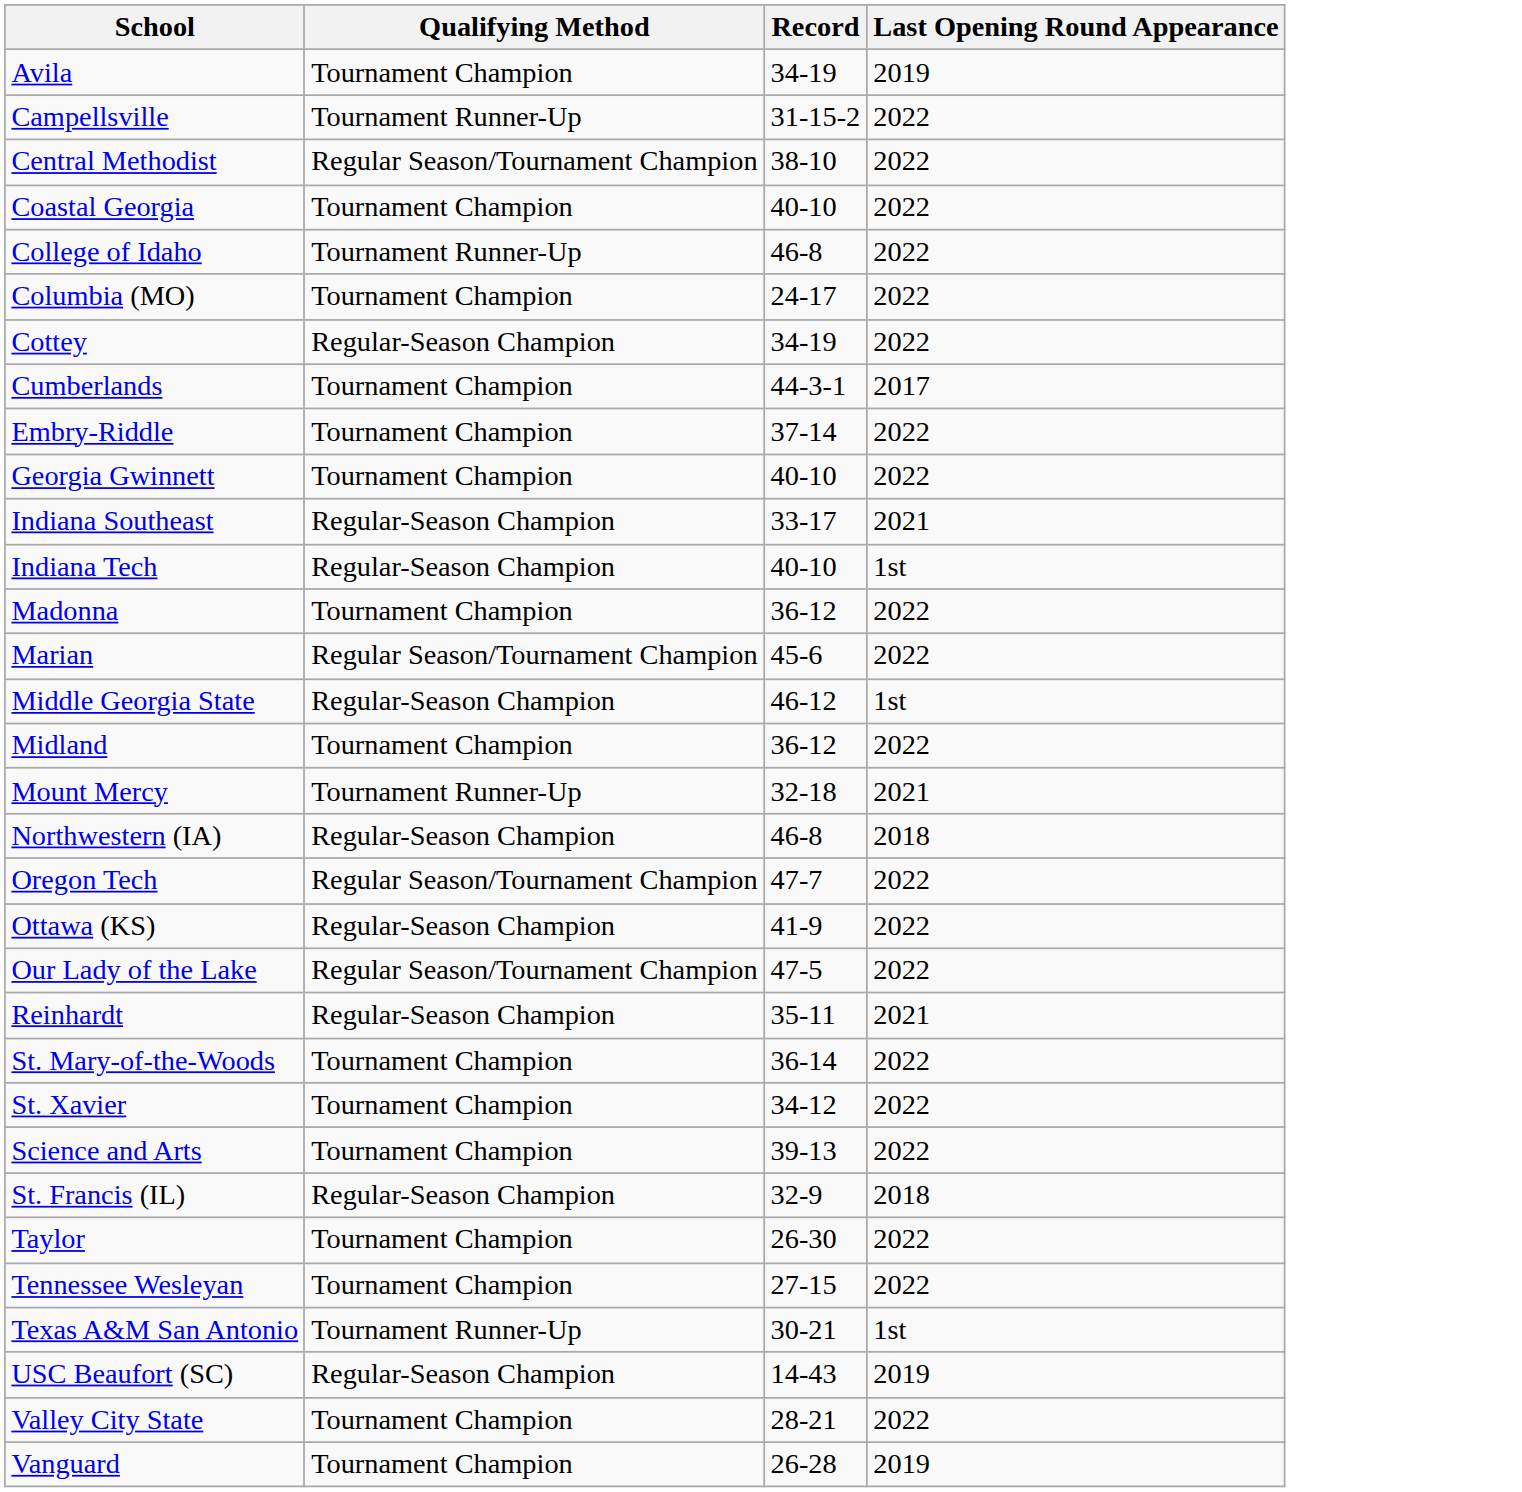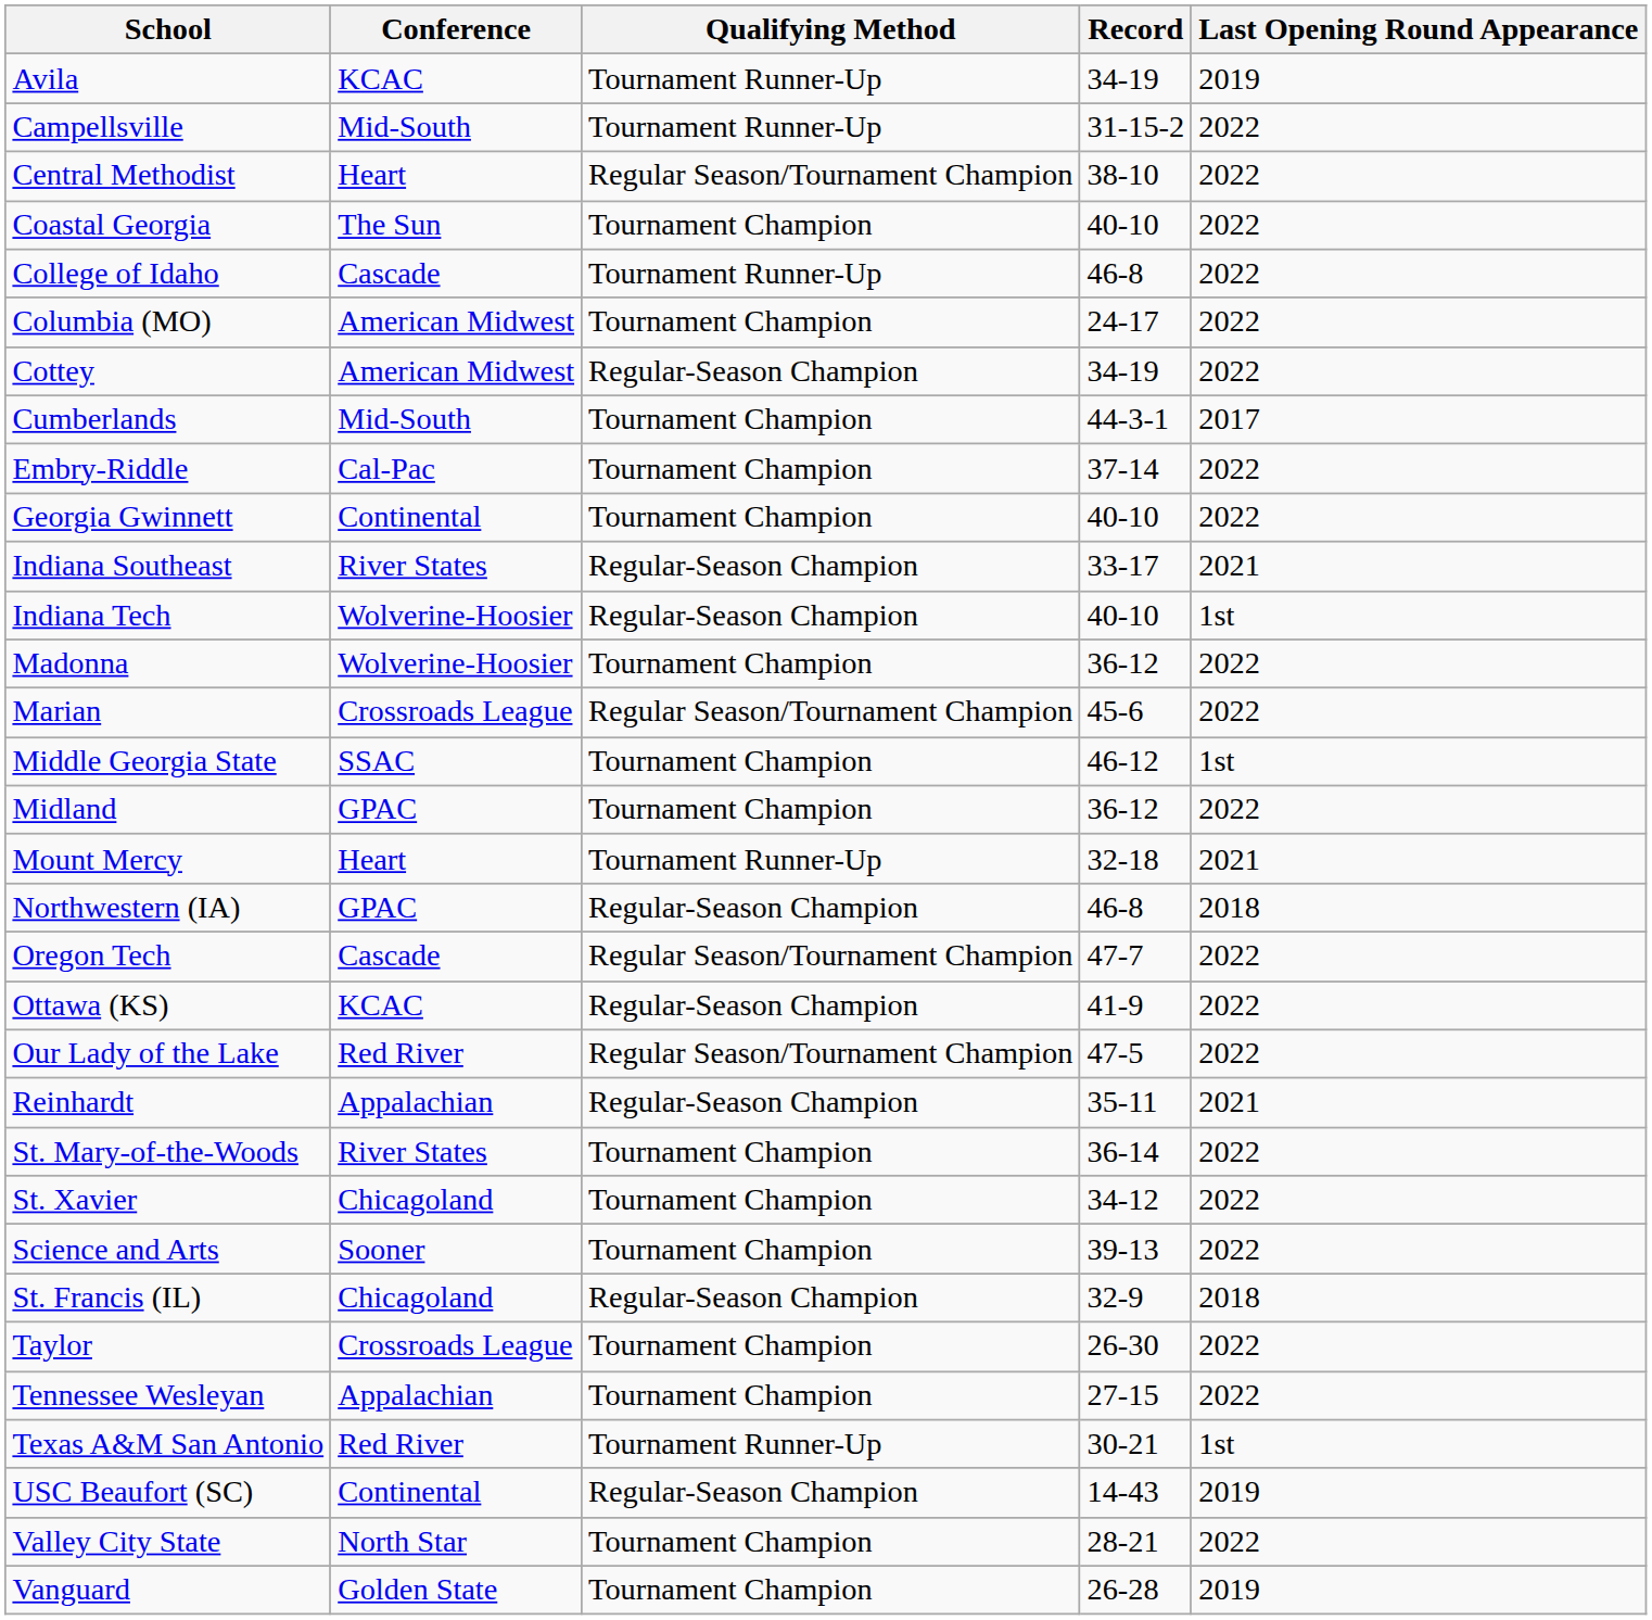 <table class="wikitable sortable mw-collapsible">
 <tr>
 <th><strong>School</strong></th>
+<th><strong>Conference</strong></th>
 <th>Qualifying Method</th>
 <th>Record</th>
 <th>Last Opening Round Appearance</th>
 </tr>
 <tr>
 <td><a href='#'>Avila</a></td>
-<td>Tournament Champion</td>
+<td><a href='#'>KCAC</a></td>
+<td>Tournament Runner-Up</td>
 <td>34-19</td>
 <td>2019</td>
 </tr>
 <tr>
 <td><a href='#'>Campellsville</a></td>
+<td><a href='#'>Mid-South</a></td>
 <td>Tournament Runner-Up</td>
 <td>31-15-2</td>
 <td>2022</td>
 </tr>
 <tr>
 <td><a href='#'>Central Methodist</a></td>
+<td><a href='#'>Heart</a></td>
 <td>Regular Season/Tournament Champion</td>
 <td>38-10</td>
 <td>2022</td>
 </tr>
 <tr>
 <td><a href='#'>Coastal Georgia</a></td>
+<td><a href='#'>The Sun</a></td>
 <td>Tournament Champion</td>
 <td>40-10</td>
 <td>2022</td>
 </tr>
 <tr>
 <td><a href='#'>College of Idaho</a></td>
+<td><a href='#'>Cascade</a></td>
 <td>Tournament Runner-Up</td>
 <td>46-8</td>
 <td>2022</td>
 </tr>
 <tr>
 <td><a href='#'>Columbia</a> (MO)</td>
+<td><a href='#'>American Midwest</a></td>
 <td>Tournament Champion</td>
 <td>24-17</td>
 <td>2022</td>
 </tr>
 <tr>
 <td><a href='#'>Cottey</a></td>
+<td><a href='#'>American Midwest</a></td>
 <td>Regular-Season Champion</td>
 <td>34-19</td>
 <td>2022</td>
 </tr>
 <tr>
 <td><a href='#'>Cumberlands</a></td>
+<td><a href='#'>Mid-South</a></td>
 <td>Tournament Champion</td>
 <td>44-3-1</td>
 <td>2017</td>
 </tr>
 <tr>
 <td><a href='#'>Embry-Riddle</a></td>
+<td><a href='#'>Cal-Pac</a></td>
 <td>Tournament Champion</td>
 <td>37-14</td>
 <td>2022</td>
 </tr>
 <tr>
 <td><a href='#'>Georgia Gwinnett</a></td>
+<td><a href='#'>Continental</a></td>
 <td>Tournament Champion</td>
 <td>40-10</td>
 <td>2022</td>
 </tr>
 <tr>
 <td><a href='#'>Indiana Southeast</a></td>
+<td><a href='#'>River States</a></td>
 <td>Regular-Season Champion</td>
 <td>33-17</td>
 <td>2021</td>
 </tr>
 <tr>
 <td><a href='#'>Indiana Tech</a></td>
+<td><a href='#'>Wolverine-Hoosier</a></td>
 <td>Regular-Season Champion</td>
 <td>40-10</td>
 <td>1st</td>
 </tr>
 <tr>
 <td><a href='#'>Madonna</a></td>
+<td><a href='#'>Wolverine-Hoosier</a></td>
 <td>Tournament Champion</td>
 <td>36-12</td>
 <td>2022</td>
 </tr>
 <tr>
 <td><a href='#'>Marian</a></td>
+<td><a href='#'>Crossroads League</a></td>
 <td>Regular Season/Tournament Champion</td>
 <td>45-6</td>
 <td>2022</td>
 </tr>
 <tr>
 <td><a href='#'>Middle Georgia State</a></td>
-<td>Regular-Season Champion</td>
+<td><a href='#'>SSAC</a></td>
+<td>Tournament Champion</td>
 <td>46-12</td>
 <td>1st</td>
 </tr>
 <tr>
 <td><a href='#'>Midland</a></td>
+<td><a href='#'>GPAC</a></td>
 <td>Tournament Champion</td>
 <td>36-12</td>
 <td>2022</td>
 </tr>
 <tr>
 <td><a href='#'>Mount Mercy</a></td>
+<td><a href='#'>Heart</a></td>
 <td>Tournament Runner-Up</td>
 <td>32-18</td>
 <td>2021</td>
 </tr>
 <tr>
 <td><a href='#'>Northwestern</a> (IA)</td>
+<td><a href='#'>GPAC</a></td>
 <td>Regular-Season Champion</td>
 <td>46-8</td>
 <td>2018</td>
 </tr>
 <tr>
 <td><a href='#'>Oregon Tech</a></td>
+<td><a href='#'>Cascade</a></td>
 <td>Regular Season/Tournament Champion</td>
 <td>47-7</td>
 <td>2022</td>
 </tr>
 <tr>
 <td><a href='#'>Ottawa</a> (KS)</td>
+<td><a href='#'>KCAC</a></td>
 <td>Regular-Season Champion</td>
 <td>41-9</td>
 <td>2022</td>
 </tr>
 <tr>
 <td><a href='#'>Our Lady of the Lake</a></td>
+<td><a href='#'>Red River</a></td>
 <td>Regular Season/Tournament Champion</td>
 <td>47-5</td>
 <td>2022</td>
 </tr>
 <tr>
 <td><a href='#'>Reinhardt</a></td>
+<td><a href='#'>Appalachian</a></td>
 <td>Regular-Season Champion</td>
 <td>35-11</td>
 <td>2021</td>
 </tr>
 <tr>
 <td><a href='#'>St. Mary-of-the-Woods</a></td>
+<td><a href='#'>River States</a></td>
 <td>Tournament Champion</td>
 <td>36-14</td>
 <td>2022</td>
 </tr>
 <tr>
 <td><a href='#'>St. Xavier</a></td>
+<td><a href='#'>Chicagoland</a></td>
 <td>Tournament Champion</td>
 <td>34-12</td>
 <td>2022</td>
 </tr>
 <tr>
 <td><a href='#'>Science and Arts</a></td>
+<td><a href='#'>Sooner</a></td>
 <td>Tournament Champion</td>
 <td>39-13</td>
 <td>2022</td>
 </tr>
 <tr>
 <td><a href='#'>St. Francis</a> (IL)</td>
+<td><a href='#'>Chicagoland</a></td>
 <td>Regular-Season Champion</td>
 <td>32-9</td>
 <td>2018</td>
 </tr>
 <tr>
 <td><a href='#'>Taylor</a></td>
+<td><a href='#'>Crossroads League</a></td>
 <td>Tournament Champion</td>
 <td>26-30</td>
 <td>2022</td>
 </tr>
 <tr>
 <td><a href='#'>Tennessee Wesleyan</a></td>
+<td><a href='#'>Appalachian</a></td>
 <td>Tournament Champion</td>
 <td>27-15</td>
 <td>2022</td>
 </tr>
 <tr>
 <td><a href='#'>Texas A&M San Antonio</a></td>
+<td><a href='#'>Red River</a></td>
 <td>Tournament Runner-Up</td>
 <td>30-21</td>
 <td>1st</td>
 </tr>
 <tr>
 <td><a href='#'>USC Beaufort</a> (SC)</td>
+<td><a href='#'>Continental</a></td>
 <td>Regular-Season Champion</td>
 <td>14-43</td>
 <td>2019</td>
 </tr>
 <tr>
 <td><a href='#'>Valley City State</a></td>
+<td><a href='#'>North Star</a></td>
 <td>Tournament Champion</td>
 <td>28-21</td>
 <td>2022</td>
 </tr>
 <tr>
 <td><a href='#'>Vanguard</a></td>
+<td><a href='#'>Golden State</a></td>
 <td>Tournament Champion</td>
 <td>26-28</td>
 <td>2019</td>
 </tr>
 </table>
